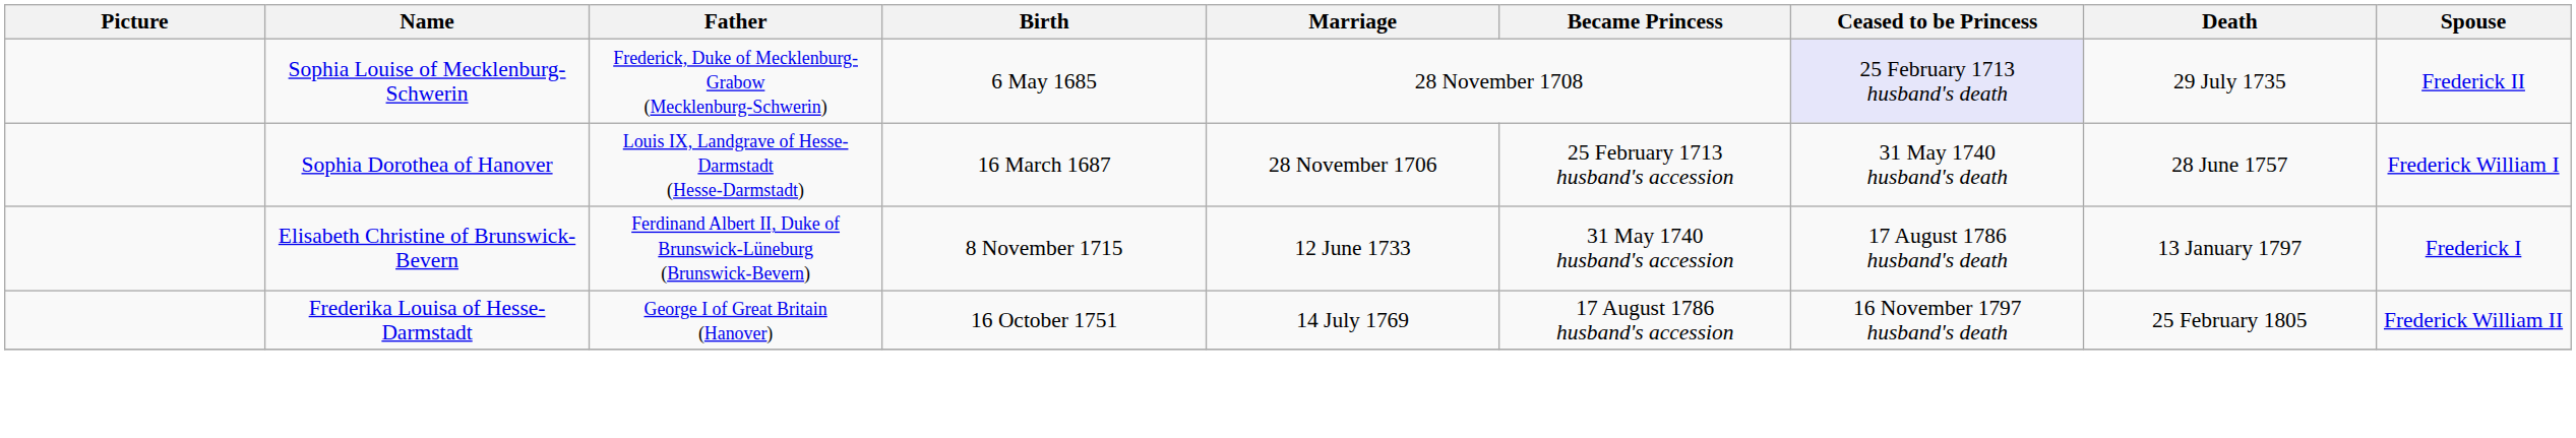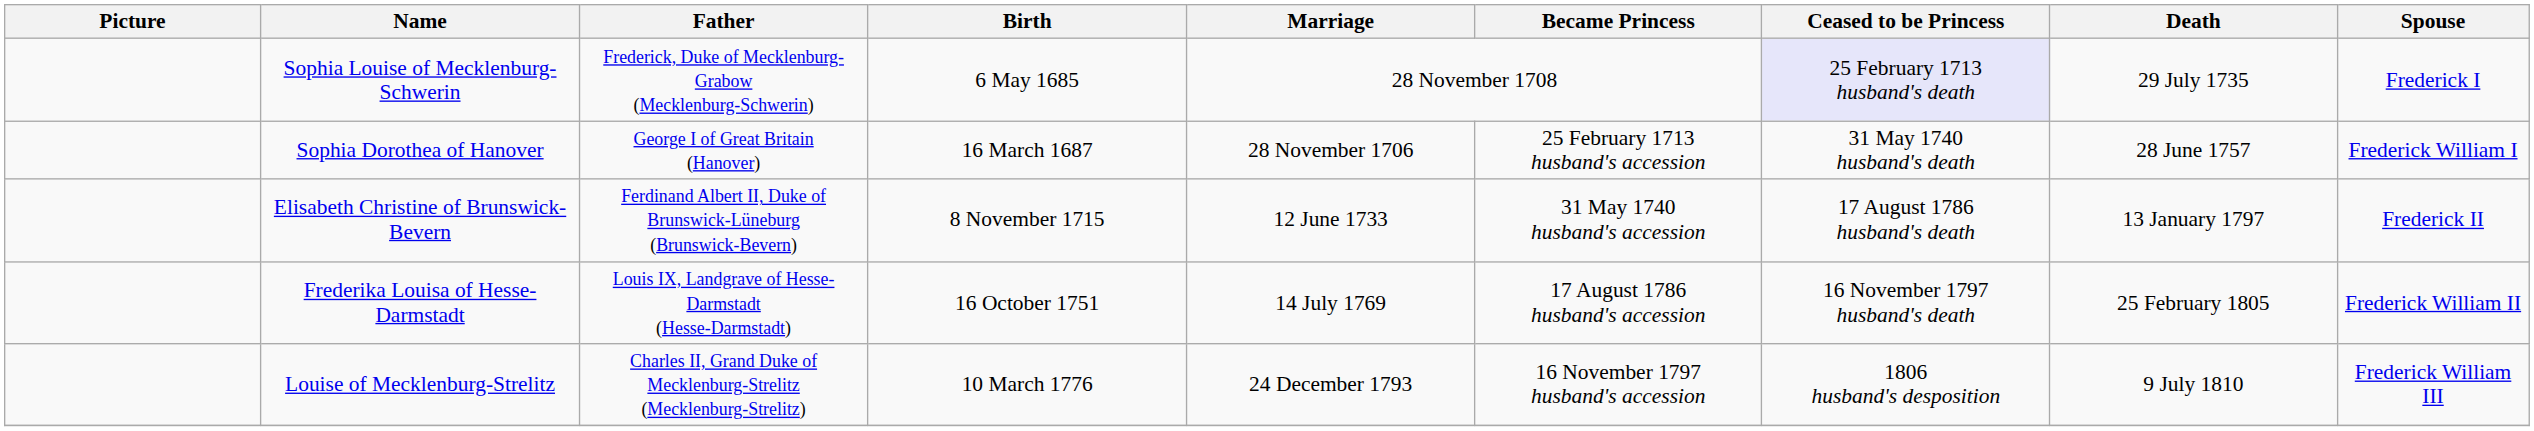 <table width=95% class="wikitable">
 <tr>
 <th width = "8%">Picture</th>
 <th width = "10%">Name</th>
 <th width = "9%">Father</th>
 <th width = "10%">Birth</th>
 <th width = "9%">Marriage</th>
 <th width = "9%">Became Princess</th>
 <th width = "9%">Ceased to be Princess</th>
 <th width = "9%">Death</th>
 <th width = "6%">Spouse</th>
 </tr>
 <tr>
 <td align="center"></td>
 <td align="center"><a href='#'>Sophia Louise of Mecklenburg-Schwerin</a></td>
 <td align="center"><small><a href='#'>Frederick, Duke of Mecklenburg-Grabow</a><br>(<a href='#'>Mecklenburg-Schwerin</a>)</small></td>
 <td align="center">6 May 1685</td>
 <td align="center" colspan="2">28 November 1708</td>
 <td align="center" style="background: lavender;">25 February 1713<br><em>husband's death</em></td>
 <td align="center">29 July 1735</td>
-<td align="center"><a href='#'>Frederick II</a></td>
+<td align="center"><a href='#'>Frederick I</a></td>
 </tr>
 <tr>
 <td align="center"></td>
 <td align="center"><a href='#'>Sophia Dorothea of Hanover</a></td>
-<td align="center"><small><a href='#'>Louis IX, Landgrave of Hesse-Darmstadt</a><br>(<a href='#'>Hesse-Darmstadt</a>)</small></td>
+<td align="center"><small><a href='#'>George I of Great Britain</a><br>(<a href='#'>Hanover</a>)</small></td>
 <td align="center">16 March 1687</td>
 <td align="center">28 November 1706</td>
 <td align="center">25 February 1713<br><em>husband's accession</em></td>
 <td align="center">31 May 1740<br><em>husband's death</em></td>
 <td align="center">28 June 1757</td>
 <td align="center"><a href='#'>Frederick William I</a></td>
 </tr>
 <tr>
 <td align="center"></td>
 <td align="center"><a href='#'>Elisabeth Christine of Brunswick-Bevern</a></td>
 <td align="center"><small><a href='#'>Ferdinand Albert II, Duke of Brunswick-Lüneburg</a><br>(<a href='#'>Brunswick-Bevern</a>)</small></td>
 <td align="center">8 November 1715</td>
 <td align="center">12 June 1733</td>
 <td align="center">31 May 1740<br><em>husband's accession</em></td>
 <td align="center">17 August 1786<br><em>husband's death</em></td>
 <td align="center">13 January 1797</td>
-<td align="center"><a href='#'>Frederick I</a></td>
+<td align="center"><a href='#'>Frederick II</a></td>
 </tr>
 <tr>
 <td align="center"></td>
 <td align="center"><a href='#'>Frederika Louisa of Hesse-Darmstadt</a></td>
-<td align="center"><small><a href='#'>George I of Great Britain</a><br>(<a href='#'>Hanover</a>)</small></td>
+<td align="center"><small><a href='#'>Louis IX, Landgrave of Hesse-Darmstadt</a><br>(<a href='#'>Hesse-Darmstadt</a>)</small></td>
 <td align="center">16 October 1751</td>
 <td align="center">14 July 1769</td>
 <td align="center">17 August 1786<br><em>husband's accession</em></td>
 <td align="center">16 November 1797<br><em>husband's death</em></td>
 <td align="center">25 February 1805</td>
 <td align="center"><a href='#'>Frederick William II</a></td>
 </tr>
 <tr>
+<td align="center"></td>
+<td align="center"><a href='#'>Louise of Mecklenburg-Strelitz</a></td>
+<td align="center"><small><a href='#'>Charles II, Grand Duke of Mecklenburg-Strelitz</a><br>(<a href='#'>Mecklenburg-Strelitz</a>)</small></td>
+<td align="center">10 March 1776</td>
+<td align="center">24 December 1793</td>
+<td align="center">16 November 1797<br><em>husband's accession</em></td>
+<td align="center">1806<br><em>husband's desposition</em></td>
+<td align="center">9 July 1810</td>
+<td align="center"><a href='#'>Frederick William III</a></td>
+</tr>
+<tr>
 </tr>
 </table>
